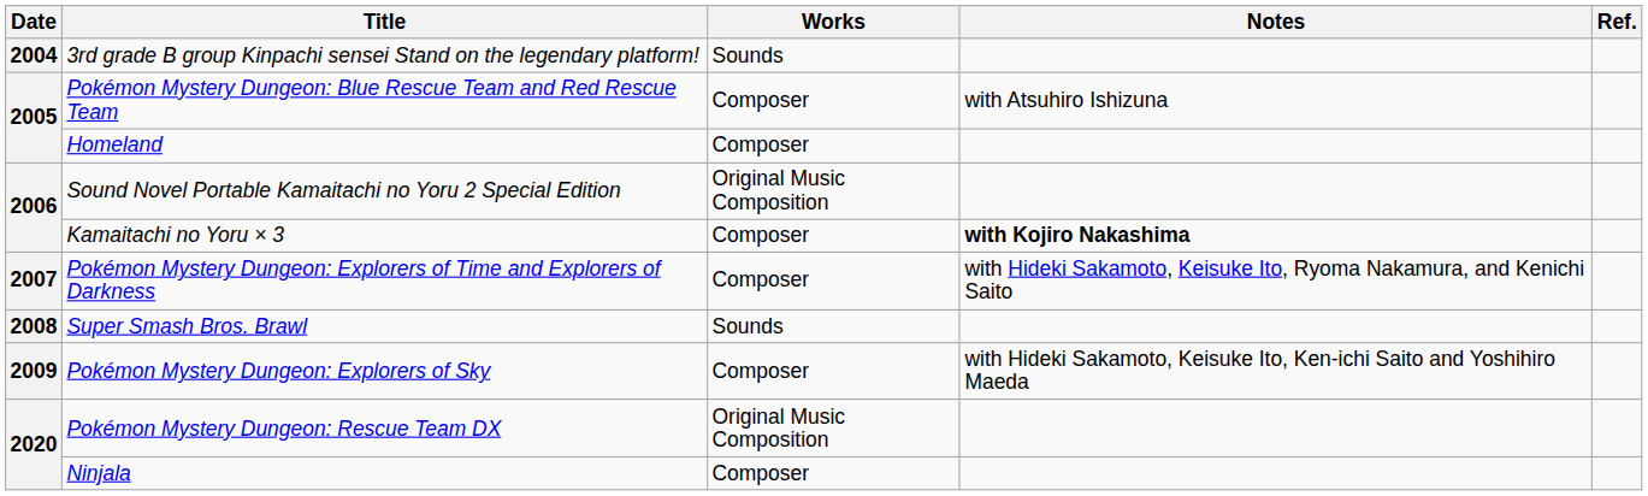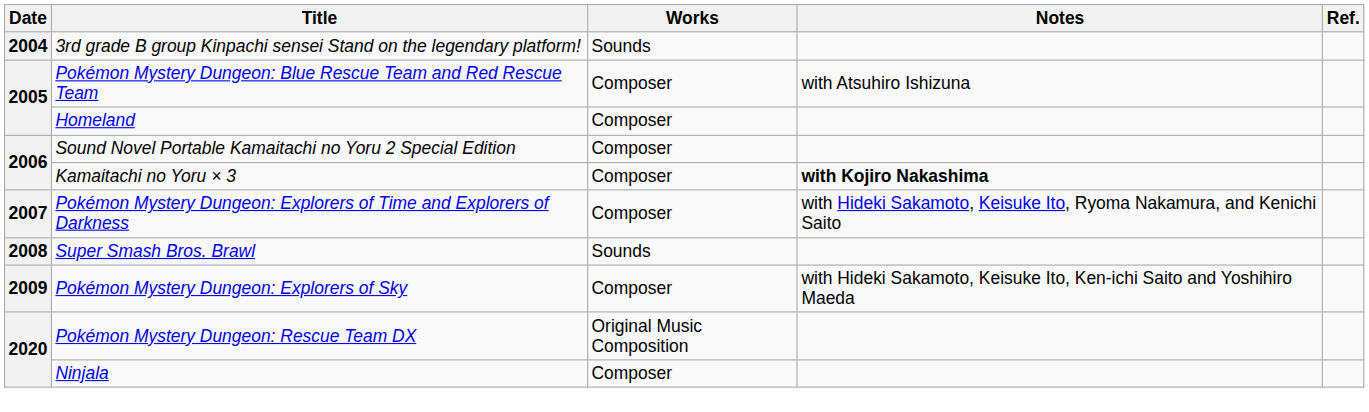 <table class="wikitable">
 <tr>
 <th>Date</th>
 <th>Title</th>
 <th>Works</th>
 <th>Notes</th>
 <th>Ref.</th>
 </tr>
 <tr>
 <th>2004</th>
 <td><em>3rd grade B group Kinpachi sensei Stand on the legendary platform!</em></td>
 <td>Sounds</td>
 <td></td>
 <td></td>
 </tr>
 <tr>
 <th rowspan="2">2005</th>
 <td><em><a href='#'>Pokémon Mystery Dungeon: Blue Rescue Team and Red Rescue Team</a></em></td>
 <td>Composer</td>
 <td>with Atsuhiro Ishizuna</td>
 <td></td>
 </tr>
 <tr>
 <td><em><a href='#'>Homeland</a></em></td>
 <td>Composer</td>
 <td></td>
 <td></td>
 </tr>
 <tr>
 <th rowspan="2">2006</th>
 <td><em>Sound Novel Portable Kamaitachi no Yoru 2 Special Edition</em></td>
-<td>Original Music Composition</td>
+<td>Composer</td>
 <td></td>
 <td></td>
 </tr>
 <tr>
 <td><em>Kamaitachi no Yoru × 3</em></td>
 <td>Composer</td>
 <td><strong>with Kojiro Nakashima</strong></td>
 <td></td>
 </tr>
 <tr>
 <th>2007</th>
 <td><em><a href='#'>Pokémon Mystery Dungeon: Explorers of Time and Explorers of Darkness</a></em></td>
 <td>Composer</td>
 <td>with <a href='#'>Hideki Sakamoto</a>, <a href='#'>Keisuke Ito</a>, Ryoma Nakamura, and Kenichi Saito</td>
 <td></td>
 </tr>
 <tr>
 <th>2008</th>
 <td><em><a href='#'>Super Smash Bros. Brawl</a></em></td>
 <td>Sounds</td>
 <td></td>
 <td></td>
 </tr>
 <tr>
 <th>2009</th>
 <td><em><a href='#'>Pokémon Mystery Dungeon: Explorers of Sky</a></em></td>
 <td>Composer</td>
 <td>with Hideki Sakamoto, Keisuke Ito, Ken-ichi Saito and Yoshihiro Maeda</td>
 <td></td>
 </tr>
 <tr>
 <th rowspan="2">2020</th>
 <td><em><a href='#'>Pokémon Mystery Dungeon: Rescue Team DX</a></em></td>
 <td>Original Music Composition</td>
 <td></td>
 <td></td>
 </tr>
 <tr>
 <td><em><a href='#'>Ninjala</a></em></td>
 <td>Composer</td>
 <td></td>
 <td></td>
 </tr>
 </table>
